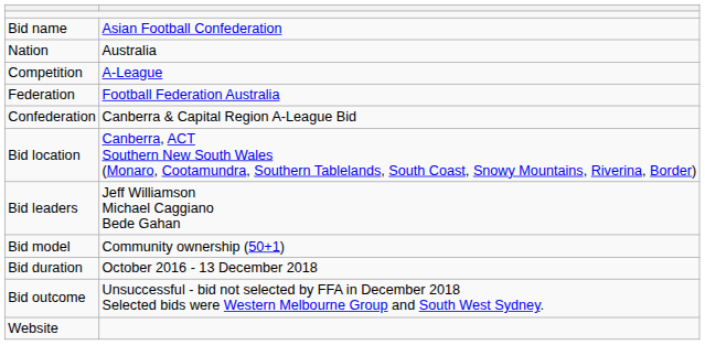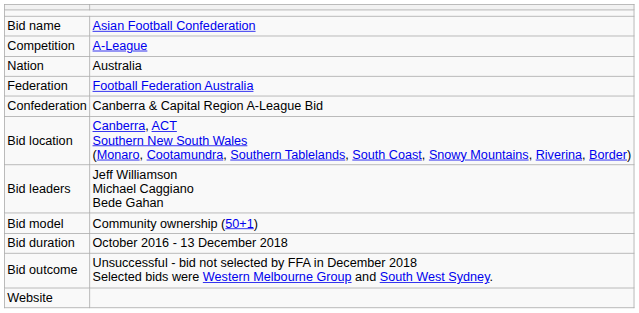 <table class="wikitable">
 <tr>
 <th></th>
 <th></th>
 </tr>
 <tr>
 <td colspan="2" style="text-align: center; width: 150px;"></td>
 </tr>
 <tr>
 <td>Bid name</td>
 <td><a href='#'>Asian Football Confederation</a></td>
 </tr>
 <tr>
+<td>Competition</td>
+<td><a href='#'>A-League</a></td>
+</tr>
+<tr>
 <td>Nation</td>
 <td> Australia</td>
-</tr>
-<tr>
-<td>Competition</td>
-<td><a href='#'>A-League</a></td>
 </tr>
 <tr>
 <td>Federation</td>
 <td><a href='#'>Football Federation Australia</a></td>
 </tr>
 <tr>
 <td>Confederation</td>
 <td>Canberra & Capital Region A-League Bid</td>
 </tr>
 <tr>
 <td>Bid location</td>
 <td> <a href='#'>Canberra</a>, <a href='#'>ACT</a><br> <a href='#'>Southern New South Wales</a><br>(<a href='#'>Monaro</a>, <a href='#'>Cootamundra</a>, <a href='#'>Southern Tablelands</a>, <a href='#'>South Coast</a>, <a href='#'>Snowy Mountains</a>, <a href='#'>Riverina</a>, <a href='#'>Border</a>)</td>
 </tr>
 <tr>
 <td>Bid leaders</td>
 <td>Jeff Williamson <br>Michael Caggiano <br>Bede Gahan</td>
 </tr>
 <tr>
 <td>Bid model</td>
 <td>Community ownership (<a href='#'>50+1</a>)</td>
 </tr>
 <tr>
 <td>Bid duration</td>
 <td>October 2016 - 13 December 2018</td>
 </tr>
 <tr>
 <td>Bid outcome</td>
 <td>Unsuccessful - bid not selected by FFA in December 2018 <br> Selected bids were <a href='#'>Western Melbourne Group</a> and <a href='#'>South West Sydney</a>.</td>
 </tr>
 <tr>
 <td>Website</td>
 <td> </td>
 </tr>
 </table>
